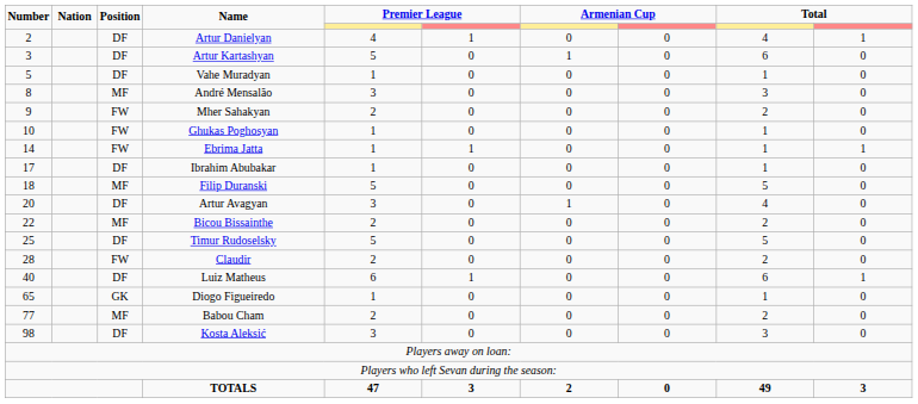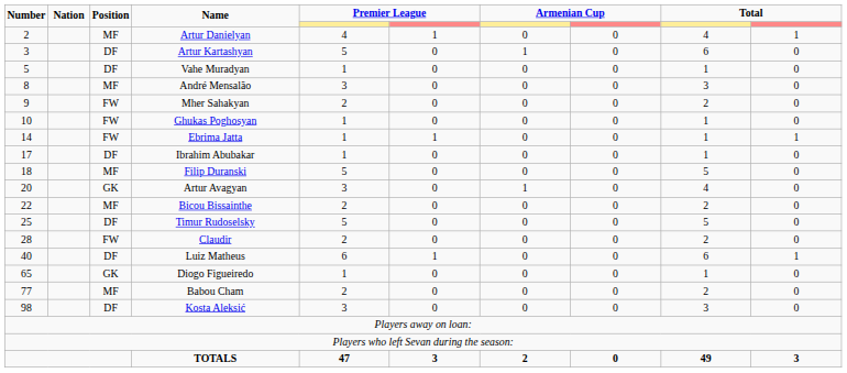 <table class="wikitable" style="text-align:center;">
 <tr>
 <td rowspan="2"  style="width:5%; text-align:center;"><strong>Number</strong></td>
 <td rowspan="2"  style="width:5%; text-align:center;"><strong>Nation</strong></td>
 <td rowspan="2"  style="width:5%; text-align:center;"><strong>Position</strong></td>
 <td rowspan="2"  style="width:20%; text-align:center;"><strong>Name</strong></td>
 <td colspan="2" style="text-align:center;"><strong><a href='#'>Premier League</a></strong></td>
 <td colspan="2" style="text-align:center;"><strong><a href='#'>Armenian Cup</a></strong></td>
 <td colspan="2" style="text-align:center;"><strong>Total</strong></td>
 </tr>
 <tr>
 <th style="width:60px; background:#fe9;"></th>
 <th style="width:60px; background:#ff8888;"></th>
 <th style="width:60px; background:#fe9;"></th>
 <th style="width:60px; background:#ff8888;"></th>
 <th style="width:60px; background:#fe9;"></th>
 <th style="width:60px; background:#ff8888;"></th>
 </tr>
 <tr>
 <td>2</td>
 <td></td>
-<td>DF</td>
+<td>MF</td>
 <td><a href='#'>Artur Danielyan</a></td>
 <td>4</td>
 <td>1</td>
 <td>0</td>
 <td>0</td>
 <td>4</td>
 <td>1</td>
 </tr>
 <tr>
 <td>3</td>
 <td></td>
 <td>DF</td>
 <td><a href='#'>Artur Kartashyan</a></td>
 <td>5</td>
 <td>0</td>
 <td>1</td>
 <td>0</td>
 <td>6</td>
 <td>0</td>
 </tr>
 <tr>
 <td>5</td>
 <td></td>
 <td>DF</td>
 <td>Vahe Muradyan</td>
 <td>1</td>
 <td>0</td>
 <td>0</td>
 <td>0</td>
 <td>1</td>
 <td>0</td>
 </tr>
 <tr>
 <td>8</td>
 <td></td>
 <td>MF</td>
 <td>André Mensalão</td>
 <td>3</td>
 <td>0</td>
 <td>0</td>
 <td>0</td>
 <td>3</td>
 <td>0</td>
 </tr>
 <tr>
 <td>9</td>
 <td></td>
 <td>FW</td>
 <td>Mher Sahakyan</td>
 <td>2</td>
 <td>0</td>
 <td>0</td>
 <td>0</td>
 <td>2</td>
 <td>0</td>
 </tr>
 <tr>
 <td>10</td>
 <td></td>
 <td>FW</td>
 <td><a href='#'>Ghukas Poghosyan</a></td>
 <td>1</td>
 <td>0</td>
 <td>0</td>
 <td>0</td>
 <td>1</td>
 <td>0</td>
 </tr>
 <tr>
 <td>14</td>
 <td></td>
 <td>FW</td>
 <td><a href='#'>Ebrima Jatta</a></td>
 <td>1</td>
 <td>1</td>
 <td>0</td>
 <td>0</td>
 <td>1</td>
 <td>1</td>
 </tr>
 <tr>
 <td>17</td>
 <td></td>
 <td>DF</td>
 <td>Ibrahim Abubakar</td>
 <td>1</td>
 <td>0</td>
 <td>0</td>
 <td>0</td>
 <td>1</td>
 <td>0</td>
 </tr>
 <tr>
 <td>18</td>
 <td></td>
 <td>MF</td>
 <td><a href='#'>Filip Duranski</a></td>
 <td>5</td>
 <td>0</td>
 <td>0</td>
 <td>0</td>
 <td>5</td>
 <td>0</td>
 </tr>
 <tr>
 <td>20</td>
 <td></td>
-<td>DF</td>
+<td>GK</td>
 <td>Artur Avagyan</td>
 <td>3</td>
 <td>0</td>
 <td>1</td>
 <td>0</td>
 <td>4</td>
 <td>0</td>
 </tr>
 <tr>
 <td>22</td>
 <td></td>
 <td>MF</td>
 <td><a href='#'>Bicou Bissainthe</a></td>
 <td>2</td>
 <td>0</td>
 <td>0</td>
 <td>0</td>
 <td>2</td>
 <td>0</td>
 </tr>
 <tr>
 <td>25</td>
 <td></td>
 <td>DF</td>
 <td><a href='#'>Timur Rudoselsky</a></td>
 <td>5</td>
 <td>0</td>
 <td>0</td>
 <td>0</td>
 <td>5</td>
 <td>0</td>
 </tr>
 <tr>
 <td>28</td>
 <td></td>
 <td>FW</td>
 <td><a href='#'>Claudir</a></td>
 <td>2</td>
 <td>0</td>
 <td>0</td>
 <td>0</td>
 <td>2</td>
 <td>0</td>
 </tr>
 <tr>
 <td>40</td>
 <td></td>
 <td>DF</td>
 <td>Luiz Matheus</td>
 <td>6</td>
 <td>1</td>
 <td>0</td>
 <td>0</td>
 <td>6</td>
 <td>1</td>
 </tr>
 <tr>
 <td>65</td>
 <td></td>
 <td>GK</td>
 <td>Diogo Figueiredo</td>
 <td>1</td>
 <td>0</td>
 <td>0</td>
 <td>0</td>
 <td>1</td>
 <td>0</td>
 </tr>
 <tr>
 <td>77</td>
 <td></td>
 <td>MF</td>
 <td>Babou Cham</td>
 <td>2</td>
 <td>0</td>
 <td>0</td>
 <td>0</td>
 <td>2</td>
 <td>0</td>
 </tr>
 <tr>
 <td>98</td>
 <td></td>
 <td>DF</td>
 <td><a href='#'>Kosta Aleksić</a></td>
 <td>3</td>
 <td>0</td>
 <td>0</td>
 <td>0</td>
 <td>3</td>
 <td>0</td>
 </tr>
 <tr>
 <td colspan="14"><em>Players away on loan:</em></td>
 </tr>
 <tr>
 <td colspan="14"><em>Players who left Sevan during the season:</em></td>
 </tr>
 <tr>
 <td colspan="3"></td>
 <td><strong>TOTALS</strong></td>
 <td><strong>47</strong></td>
 <td><strong>3</strong></td>
 <td><strong>2</strong></td>
 <td><strong>0</strong></td>
 <td><strong>49</strong></td>
 <td><strong>3</strong></td>
 </tr>
 </table>
